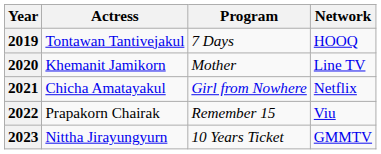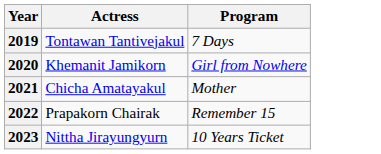 <table class="wikitable plainrowheaders">
 <tr>
 <th>Year</th>
 <th>Actress</th>
 <th>Program</th>
-<th>Network</th>
 </tr>
 <tr>
 <th scope="row">2019</th>
 <td><a href='#'>Tontawan Tantivejakul</a></td>
 <td><em>7 Days</em></td>
-<td><a href='#'>HOOQ</a></td>
 </tr>
 <tr>
 <th scope="row">2020</th>
 <td><a href='#'>Khemanit Jamikorn</a></td>
-<td><em>Mother</em></td>
-<td><a href='#'>Line TV</a></td>
+<td><em><a href='#'>Girl from Nowhere</a></em></td>
 </tr>
 <tr>
 <th scope="row">2021</th>
 <td><a href='#'>Chicha Amatayakul</a></td>
-<td><em><a href='#'>Girl from Nowhere</a></em></td>
-<td><a href='#'>Netflix</a></td>
+<td><em>Mother</em></td>
 </tr>
 <tr>
 <th scope="row">2022</th>
 <td>Prapakorn Chairak</td>
 <td><em>Remember 15</em></td>
-<td><a href='#'>Viu</a></td>
 </tr>
 <tr>
 <th scope="row">2023</th>
 <td><a href='#'>Nittha Jirayungyurn</a></td>
 <td><em>10 Years Ticket</em></td>
-<td><a href='#'>GMMTV</a></td>
 </tr>
 </table>
